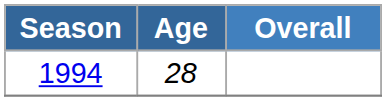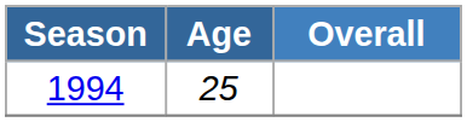 <table class="wikitable" style="font-size:95%; text-align:center; border:grey solid 1px; border-collapse:collapse; background:#ffffff;">
 <tr>
 <th style="background-color:#369; color:white; width:60px;"> Season </th>
 <th style="background-color:#369; color:white; width:40px;"> Age </th>
 <th style="background-color:#4180be; color:white; width:75px;">Overall</th>
 </tr>
 <tr>
 <td><a href='#'>1994</a></td>
-<td><em>28</em></td>
+<td><em>25</em></td>
 <td></td>
 </tr>
 <tr>
 </tr>
 </table>
